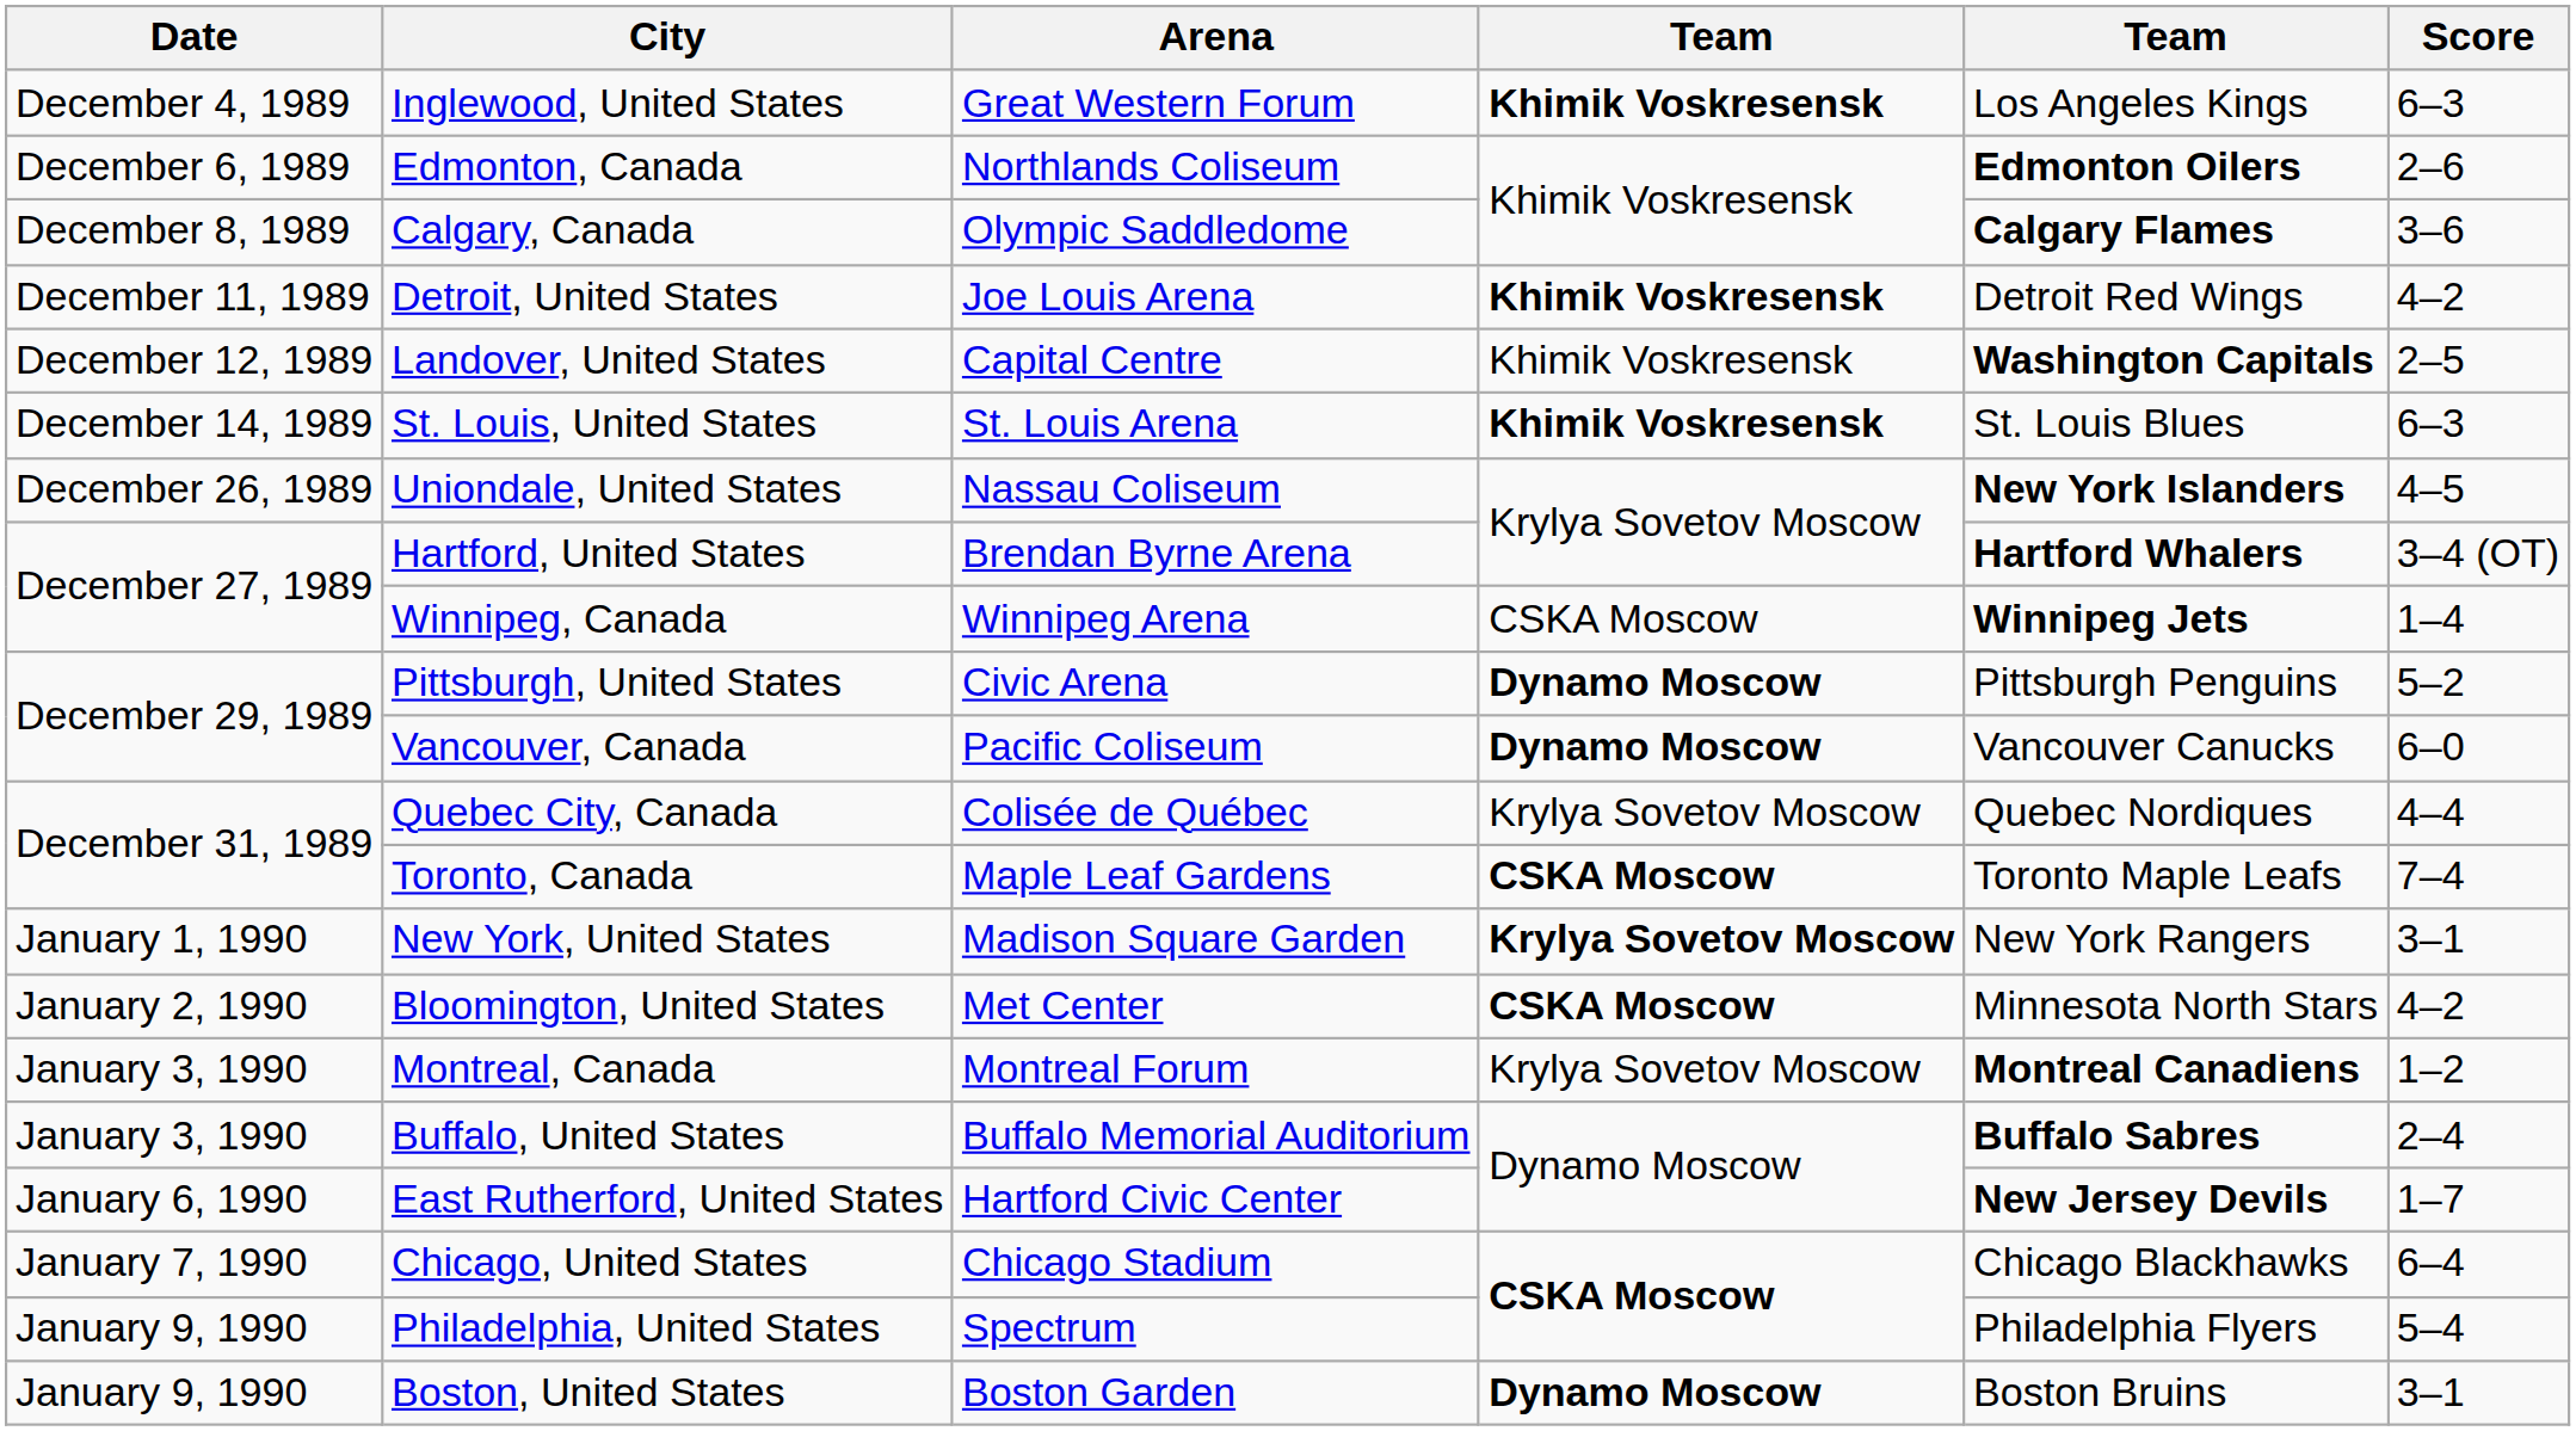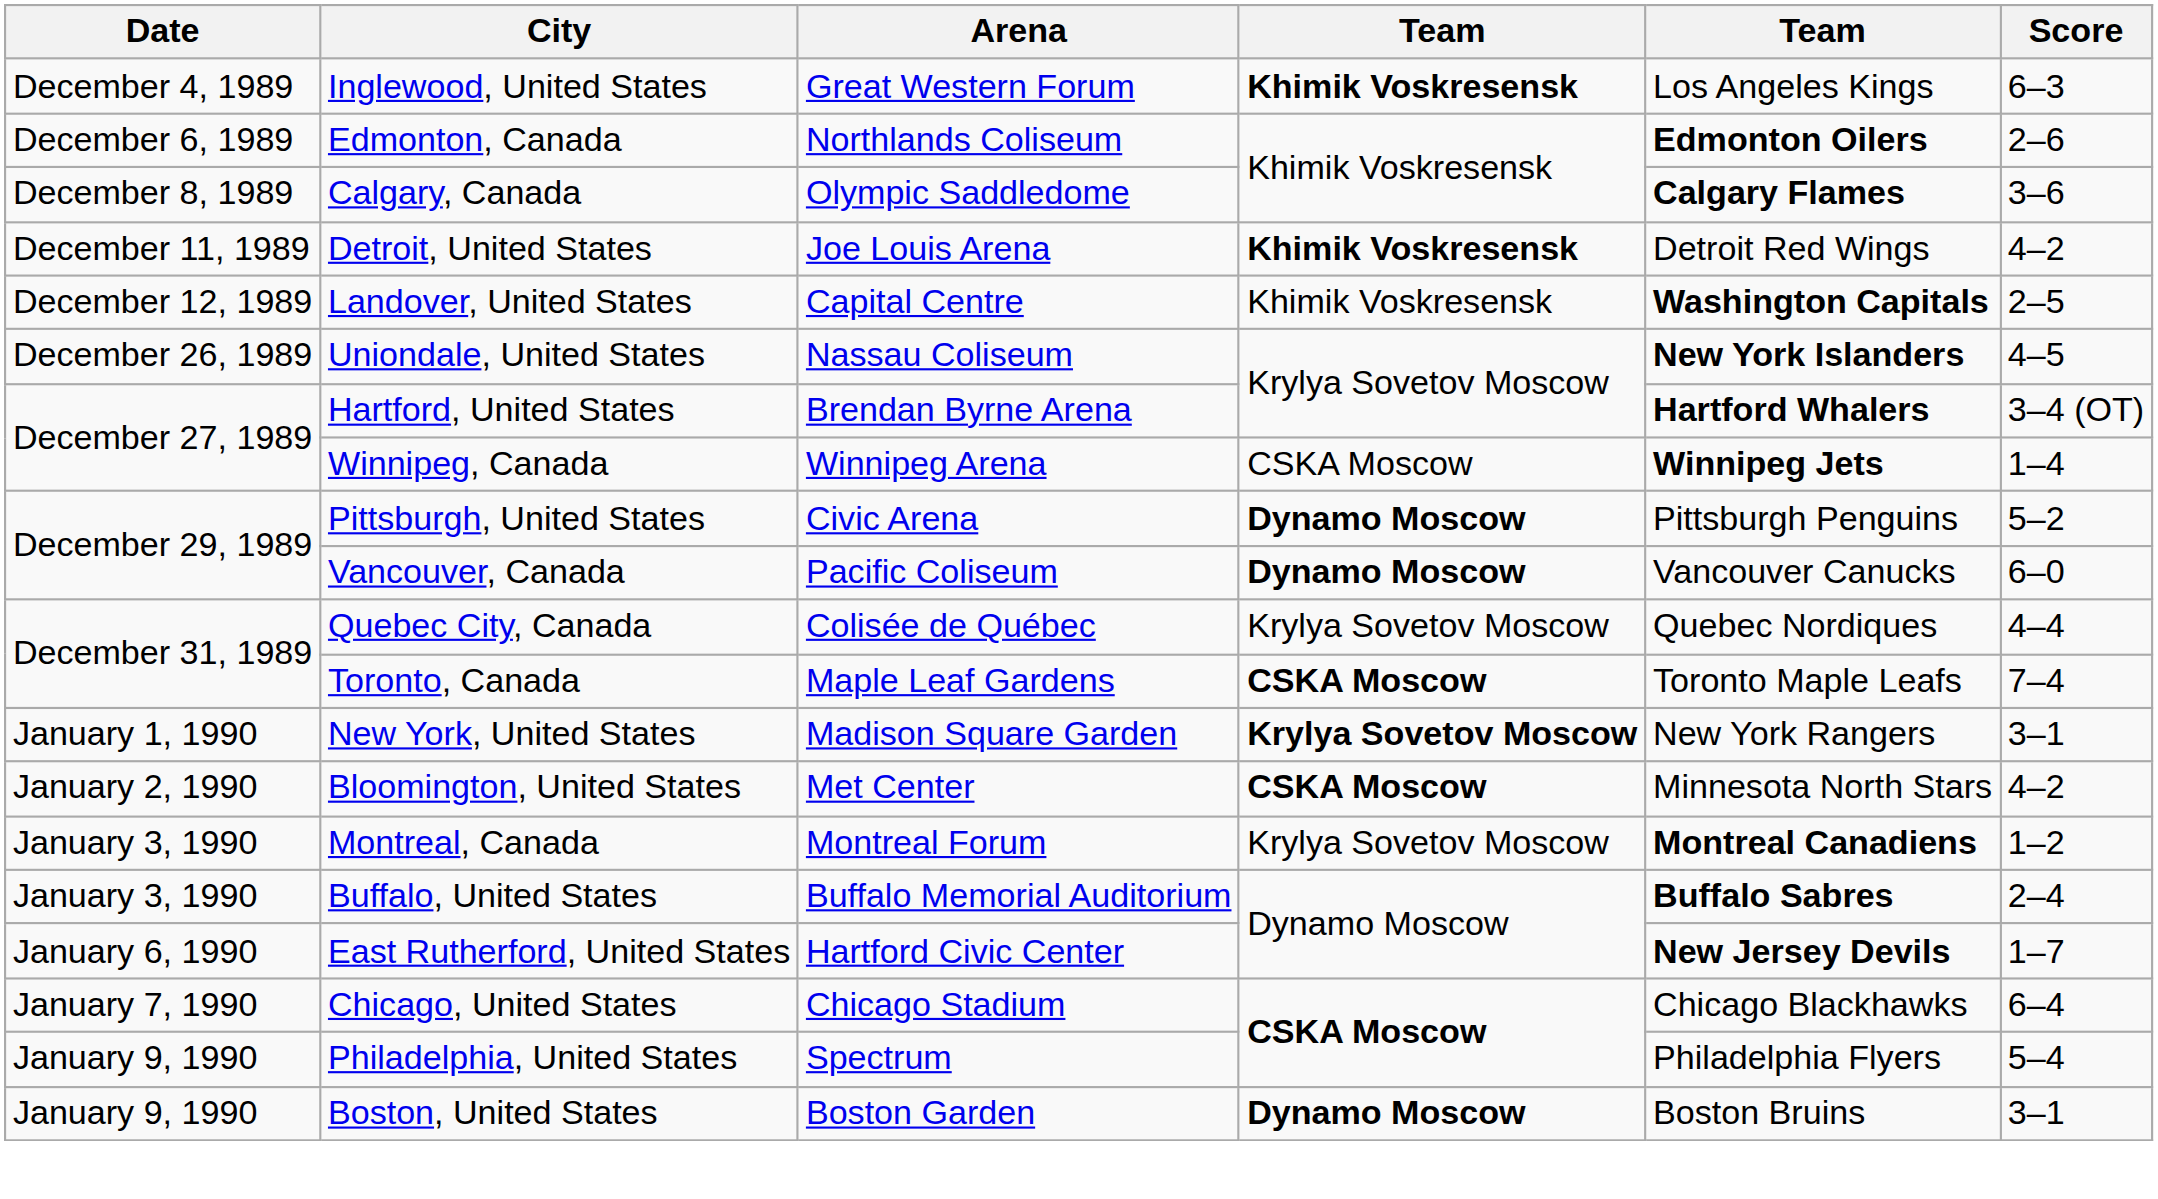 <table class="wikitable">
 <tr>
 <th>Date</th>
 <th>City</th>
 <th>Arena</th>
 <th>Team</th>
 <th>Team</th>
 <th>Score</th>
 </tr>
 <tr>
 <td>December 4, 1989</td>
 <td><a href='#'>Inglewood</a>, United States</td>
 <td><a href='#'>Great Western Forum</a></td>
 <td><strong>Khimik Voskresensk</strong></td>
 <td>Los Angeles Kings</td>
 <td>6–3</td>
 </tr>
 <tr>
 <td>December 6, 1989</td>
 <td><a href='#'>Edmonton</a>, Canada</td>
 <td><a href='#'>Northlands Coliseum</a></td>
 <td rowspan="2">Khimik Voskresensk</td>
 <td><strong>Edmonton Oilers</strong></td>
 <td>2–6</td>
 </tr>
 <tr>
 <td>December 8, 1989</td>
 <td><a href='#'>Calgary</a>, Canada</td>
 <td><a href='#'>Olympic Saddledome</a></td>
 <td><strong>Calgary Flames</strong></td>
 <td>3–6</td>
 </tr>
 <tr>
 <td>December 11, 1989</td>
 <td><a href='#'>Detroit</a>, United States</td>
 <td><a href='#'>Joe Louis Arena</a></td>
 <td><strong>Khimik Voskresensk</strong></td>
 <td>Detroit Red Wings</td>
 <td>4–2</td>
 </tr>
 <tr>
 <td>December 12, 1989</td>
 <td><a href='#'>Landover</a>, United States</td>
 <td><a href='#'>Capital Centre</a></td>
 <td>Khimik Voskresensk</td>
 <td><strong>Washington Capitals</strong></td>
 <td>2–5</td>
-</tr>
-<tr>
-<td>December 14, 1989</td>
-<td><a href='#'>St. Louis</a>, United States</td>
-<td><a href='#'>St. Louis Arena</a></td>
-<td><strong>Khimik Voskresensk</strong></td>
-<td>St. Louis Blues</td>
-<td>6–3</td>
 </tr>
 <tr>
 <td>December 26, 1989</td>
 <td><a href='#'>Uniondale</a>, United States</td>
 <td><a href='#'>Nassau Coliseum</a></td>
 <td rowspan="2">Krylya Sovetov Moscow</td>
 <td><strong>New York Islanders</strong></td>
 <td>4–5</td>
 </tr>
 <tr>
 <td rowspan="2">December 27, 1989</td>
 <td><a href='#'>Hartford</a>, United States</td>
 <td><a href='#'>Brendan Byrne Arena</a></td>
 <td><strong>Hartford Whalers</strong></td>
 <td>3–4 (OT)</td>
 </tr>
 <tr>
 <td><a href='#'>Winnipeg</a>, Canada</td>
 <td><a href='#'>Winnipeg Arena</a></td>
 <td>CSKA Moscow</td>
 <td><strong>Winnipeg Jets</strong></td>
 <td>1–4</td>
 </tr>
 <tr>
 <td rowspan="2">December 29, 1989</td>
 <td><a href='#'>Pittsburgh</a>, United States</td>
 <td><a href='#'>Civic Arena</a></td>
 <td><strong>Dynamo Moscow</strong></td>
 <td>Pittsburgh Penguins</td>
 <td>5–2</td>
 </tr>
 <tr>
 <td><a href='#'>Vancouver</a>, Canada</td>
 <td><a href='#'>Pacific Coliseum</a></td>
 <td><strong>Dynamo Moscow</strong></td>
 <td>Vancouver Canucks</td>
 <td>6–0</td>
 </tr>
 <tr>
 <td rowspan="2">December 31, 1989</td>
 <td><a href='#'>Quebec City</a>, Canada</td>
 <td><a href='#'>Colisée de Québec</a></td>
 <td>Krylya Sovetov Moscow</td>
 <td>Quebec Nordiques</td>
 <td>4–4</td>
 </tr>
 <tr>
 <td><a href='#'>Toronto</a>, Canada</td>
 <td><a href='#'>Maple Leaf Gardens</a></td>
 <td><strong>CSKA Moscow</strong></td>
 <td>Toronto Maple Leafs</td>
 <td>7–4</td>
 </tr>
 <tr>
 <td>January 1, 1990</td>
 <td><a href='#'>New York</a>, United States</td>
 <td><a href='#'>Madison Square Garden</a></td>
 <td><strong>Krylya Sovetov Moscow</strong></td>
 <td>New York Rangers</td>
 <td>3–1</td>
 </tr>
 <tr>
 <td>January 2, 1990</td>
 <td><a href='#'>Bloomington</a>, United States</td>
 <td><a href='#'>Met Center</a></td>
 <td><strong>CSKA Moscow</strong></td>
 <td>Minnesota North Stars</td>
 <td>4–2</td>
 </tr>
 <tr>
 <td>January 3, 1990</td>
 <td><a href='#'>Montreal</a>, Canada</td>
 <td><a href='#'>Montreal Forum</a></td>
 <td>Krylya Sovetov Moscow</td>
 <td><strong>Montreal Canadiens</strong></td>
 <td>1–2</td>
 </tr>
 <tr>
 <td>January 3, 1990</td>
 <td><a href='#'>Buffalo</a>, United States</td>
 <td><a href='#'>Buffalo Memorial Auditorium</a></td>
 <td rowspan="2">Dynamo Moscow</td>
 <td><strong>Buffalo Sabres</strong></td>
 <td>2–4</td>
 </tr>
 <tr>
 <td>January 6, 1990</td>
 <td><a href='#'>East Rutherford</a>, United States</td>
 <td><a href='#'>Hartford Civic Center</a></td>
 <td><strong>New Jersey Devils</strong></td>
 <td>1–7</td>
 </tr>
 <tr>
 <td>January 7, 1990</td>
 <td><a href='#'>Chicago</a>, United States</td>
 <td><a href='#'>Chicago Stadium</a></td>
 <td rowspan="2"><strong>CSKA Moscow</strong></td>
 <td>Chicago Blackhawks</td>
 <td>6–4</td>
 </tr>
 <tr>
 <td>January 9, 1990</td>
 <td><a href='#'>Philadelphia</a>, United States</td>
 <td><a href='#'>Spectrum</a></td>
 <td>Philadelphia Flyers</td>
 <td>5–4</td>
 </tr>
 <tr>
 <td>January 9, 1990</td>
 <td><a href='#'>Boston</a>, United States</td>
 <td><a href='#'>Boston Garden</a></td>
 <td><strong>Dynamo Moscow</strong></td>
 <td>Boston Bruins</td>
 <td>3–1</td>
 </tr>
 </table>
